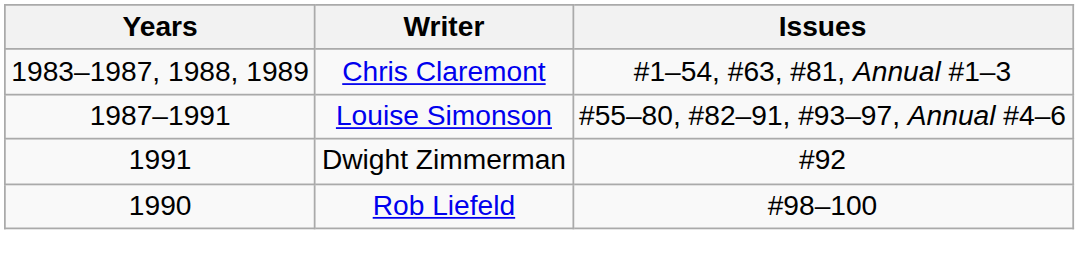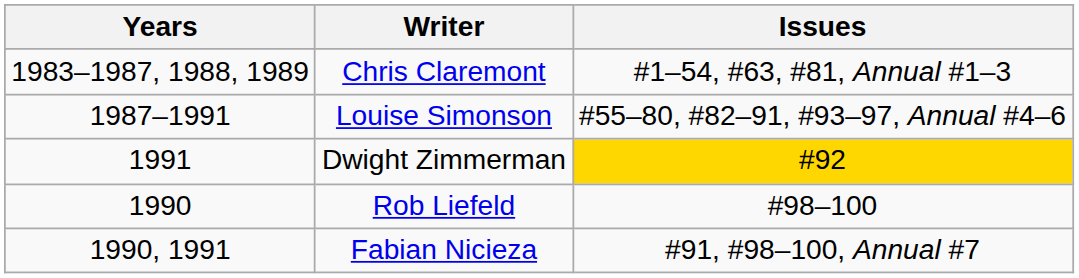 <table class="wikitable">
 <tr>
 <th>Years</th>
 <th>Writer</th>
 <th>Issues</th>
 </tr>
 <tr>
 <td align="center">1983–1987, 1988, 1989</td>
 <td align="center"><a href='#'>Chris Claremont</a></td>
 <td align="center">#1–54, #63, #81, <em>Annual</em> #1–3</td>
 </tr>
 <tr>
 <td align="center">1987–1991</td>
 <td align="center"><a href='#'>Louise Simonson</a></td>
 <td align="center">#55–80, #82–91, #93–97, <em>Annual</em> #4–6</td>
 </tr>
 <tr>
 <td align="center">1991</td>
 <td align="center">Dwight Zimmerman</td>
-<td align="center">#92</td>
+<td align="center" style="background: gold;">#92</td>
 </tr>
 <tr>
 <td align="center">1990</td>
 <td align="center"><a href='#'>Rob Liefeld</a></td>
 <td align="center">#98–100</td>
 </tr>
+<tr>
+<td align="center">1990, 1991</td>
+<td align="center"><a href='#'>Fabian Nicieza</a></td>
+<td align="center">#91, #98–100, <em>Annual</em> #7</td>
+</tr>
 </table>
